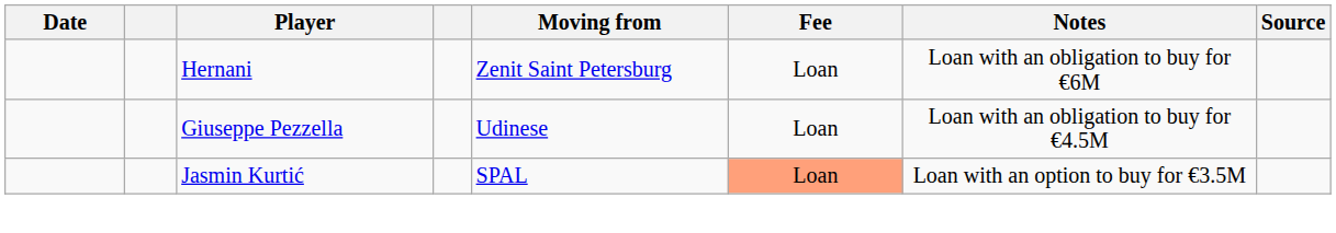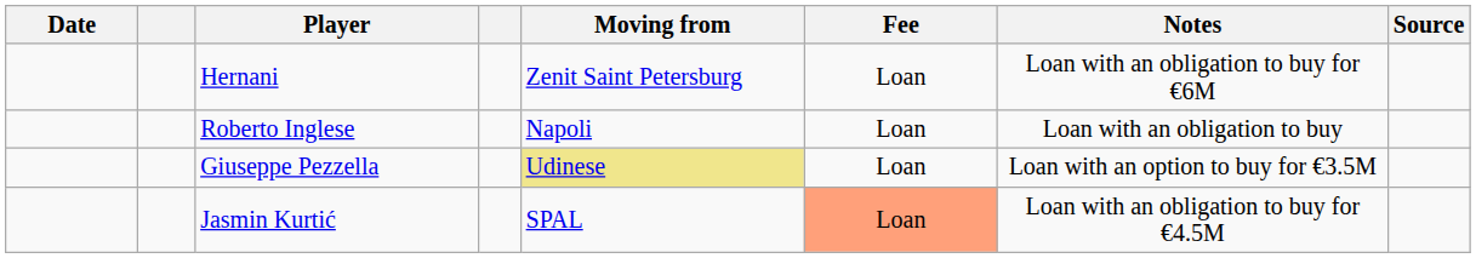 <table class="wikitable sortable">
 <tr>
 <th style="width:80px;">Date</th>
 <th style="width:30px;"></th>
 <th style="width:180px;">Player</th>
 <th style="width:20px;"></th>
 <th style="width:180px;">Moving from</th>
 <th style="width:120px;" class="unsortable">Fee</th>
 <th style="width:250px;" class="unsortable">Notes</th>
 <th style="width:20px;">Source</th>
 </tr>
 <tr>
 <td></td>
 <td align=center></td>
 <td> <a href='#'>Hernani</a></td>
 <td align=center></td>
 <td> <a href='#'>Zenit Saint Petersburg</a></td>
 <td align=center>Loan</td>
 <td align=center>Loan with an obligation to buy for €6M</td>
 <td></td>
 </tr>
 <tr>
 <td></td>
 <td align=center></td>
+<td> <a href='#'>Roberto Inglese</a></td>
+<td align=center></td>
+<td> <a href='#'>Napoli</a></td>
+<td align=center>Loan</td>
+<td align=center>Loan with an obligation to buy</td>
+<td></td>
+</tr>
+<tr>
+<td></td>
+<td align=center></td>
 <td> <a href='#'>Giuseppe Pezzella</a></td>
 <td align=center></td>
-<td> <a href='#'>Udinese</a></td>
+<td style="background: khaki;"> <a href='#'>Udinese</a></td>
 <td align=center>Loan</td>
-<td align=center>Loan with an obligation to buy for €4.5M</td>
+<td align=center>Loan with an option to buy for €3.5M</td>
 <td></td>
 </tr>
 <tr>
 <td></td>
 <td align=center></td>
 <td> <a href='#'>Jasmin Kurtić</a></td>
 <td align=center></td>
 <td> <a href='#'>SPAL</a></td>
 <td align=center style="background: lightsalmon;">Loan</td>
-<td align=center>Loan with an option to buy for €3.5M</td>
+<td align=center>Loan with an obligation to buy for €4.5M</td>
 <td></td>
 </tr>
 </table>
